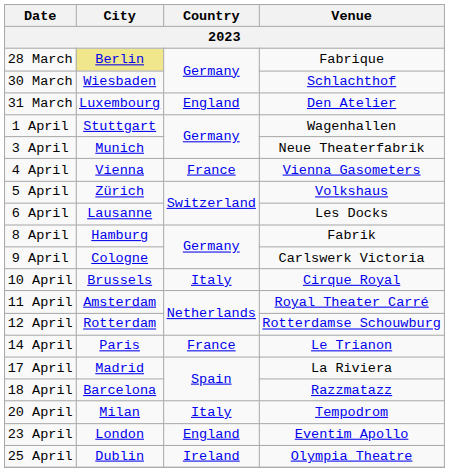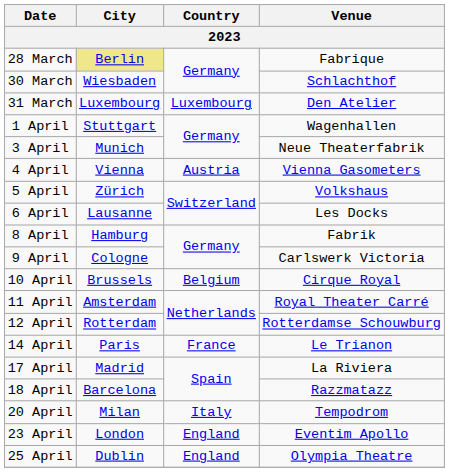 <table class="wikitable" style="text-align:center;">
 <tr>
 <th scope="col">Date</th>
 <th scope="col">City</th>
 <th scope="col">Country</th>
 <th scope="col">Venue</th>
 </tr>
 <tr>
 <th colspan="5">2023</th>
 </tr>
 <tr>
 <td>28 March</td>
 <td style="background: khaki;"><a href='#'>Berlin</a></td>
 <td rowspan="2"><a href='#'>Germany</a></td>
 <td>Fabrique</td>
 </tr>
 <tr>
 <td>30 March</td>
 <td><a href='#'>Wiesbaden</a></td>
 <td><a href='#'>Schlachthof</a></td>
 </tr>
 <tr>
 <td>31 March</td>
 <td><a href='#'>Luxembourg</a></td>
-<td><a href='#'>England</a></td>
+<td><a href='#'>Luxembourg</a></td>
 <td><a href='#'>Den Atelier</a></td>
 </tr>
 <tr>
 <td>1 April</td>
 <td><a href='#'>Stuttgart</a></td>
 <td rowspan="2"><a href='#'>Germany</a></td>
 <td>Wagenhallen</td>
 </tr>
 <tr>
 <td>3 April</td>
 <td><a href='#'>Munich</a></td>
 <td>Neue Theaterfabrik</td>
 </tr>
 <tr>
 <td>4 April</td>
 <td><a href='#'>Vienna</a></td>
-<td><a href='#'>France</a></td>
+<td><a href='#'>Austria</a></td>
 <td><a href='#'>Vienna Gasometers</a></td>
 </tr>
 <tr>
 <td>5 April</td>
 <td><a href='#'>Zürich</a></td>
 <td rowspan="2"><a href='#'>Switzerland</a></td>
 <td><a href='#'>Volkshaus</a></td>
 </tr>
 <tr>
 <td>6 April</td>
 <td><a href='#'>Lausanne</a></td>
 <td>Les Docks</td>
 </tr>
 <tr>
 <td>8 April</td>
 <td><a href='#'>Hamburg</a></td>
 <td rowspan="2"><a href='#'>Germany</a></td>
 <td>Fabrik</td>
 </tr>
 <tr>
 <td>9 April</td>
 <td><a href='#'>Cologne</a></td>
 <td>Carlswerk Victoria</td>
 </tr>
 <tr>
 <td>10 April</td>
 <td><a href='#'>Brussels</a></td>
-<td><a href='#'>Italy</a></td>
+<td><a href='#'>Belgium</a></td>
 <td><a href='#'>Cirque Royal</a></td>
 </tr>
 <tr>
 <td>11 April</td>
 <td><a href='#'>Amsterdam</a></td>
 <td rowspan="2"><a href='#'>Netherlands</a></td>
 <td><a href='#'>Royal Theater Carré</a></td>
 </tr>
 <tr>
 <td>12 April</td>
 <td><a href='#'>Rotterdam</a></td>
 <td><a href='#'>Rotterdamse Schouwburg</a></td>
 </tr>
 <tr>
 <td>14 April</td>
 <td><a href='#'>Paris</a></td>
 <td><a href='#'>France</a></td>
 <td><a href='#'>Le Trianon</a></td>
 </tr>
 <tr>
 <td>17 April</td>
 <td><a href='#'>Madrid</a></td>
 <td rowspan="2"><a href='#'>Spain</a></td>
 <td>La Riviera</td>
 </tr>
 <tr>
 <td>18 April</td>
 <td><a href='#'>Barcelona</a></td>
 <td><a href='#'>Razzmatazz</a></td>
 </tr>
 <tr>
 <td>20 April</td>
 <td><a href='#'>Milan</a></td>
 <td><a href='#'>Italy</a></td>
 <td><a href='#'>Tempodrom</a></td>
 </tr>
 <tr>
 <td>23 April</td>
 <td><a href='#'>London</a></td>
 <td><a href='#'>England</a></td>
 <td><a href='#'>Eventim Apollo</a></td>
 </tr>
 <tr>
 <td>25 April</td>
 <td><a href='#'>Dublin</a></td>
-<td><a href='#'>Ireland</a></td>
+<td><a href='#'>England</a></td>
 <td><a href='#'>Olympia Theatre</a></td>
 </tr>
 <tr>
 </tr>
 </table>
